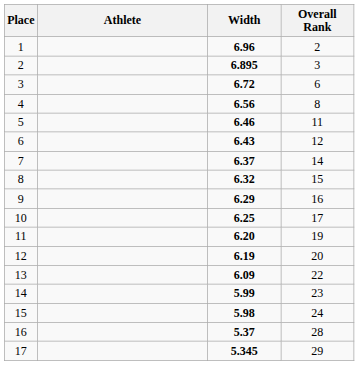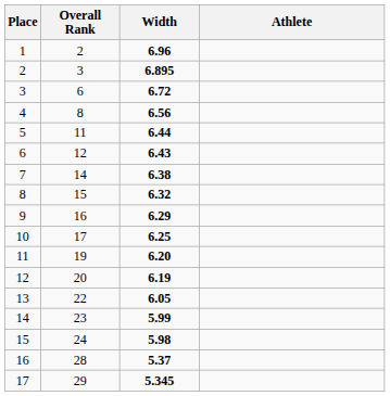 <table class=wikitable style="text-align:center">
 <tr>
 <th width=20>Place</th>
+<th width=90>Overall Rank</th>
+<th width=90>Width</th>
 <th width=220>Athlete</th>
-<th width=90>Width</th>
-<th width=90>Overall Rank</th>
 </tr>
 <tr>
 <td>1</td>
+<td>2</td>
+<td><strong>6.96</strong></td>
 <td align=left></td>
-<td><strong>6.96</strong></td>
-<td>2</td>
 </tr>
 <tr>
 <td>2</td>
+<td>3</td>
+<td><strong>6.895</strong></td>
 <td align=left></td>
-<td><strong>6.895</strong></td>
-<td>3</td>
 </tr>
 <tr>
 <td>3</td>
+<td>6</td>
+<td><strong>6.72</strong></td>
 <td align=left></td>
-<td><strong>6.72</strong></td>
-<td>6</td>
 </tr>
 <tr>
 <td>4</td>
+<td>8</td>
+<td><strong>6.56</strong></td>
 <td align=left></td>
-<td><strong>6.56</strong></td>
-<td>8</td>
 </tr>
 <tr>
 <td>5</td>
+<td>11</td>
+<td><strong>6.44</strong></td>
 <td align=left></td>
-<td><strong>6.46</strong></td>
-<td>11</td>
 </tr>
 <tr>
 <td>6</td>
+<td>12</td>
+<td><strong>6.43</strong></td>
 <td align=left></td>
-<td><strong>6.43</strong></td>
-<td>12</td>
 </tr>
 <tr>
 <td>7</td>
+<td>14</td>
+<td><strong>6.38</strong></td>
 <td align=left></td>
-<td><strong>6.37</strong></td>
-<td>14</td>
 </tr>
 <tr>
 <td>8</td>
+<td>15</td>
+<td><strong>6.32</strong></td>
 <td align=left></td>
-<td><strong>6.32</strong></td>
-<td>15</td>
 </tr>
 <tr>
 <td>9</td>
+<td>16</td>
+<td><strong>6.29</strong></td>
 <td align=left></td>
-<td><strong>6.29</strong></td>
-<td>16</td>
 </tr>
 <tr>
 <td>10</td>
+<td>17</td>
+<td><strong>6.25</strong></td>
 <td align=left></td>
-<td><strong>6.25</strong></td>
-<td>17</td>
 </tr>
 <tr>
 <td>11</td>
+<td>19</td>
+<td><strong>6.20</strong></td>
 <td align=left></td>
-<td><strong>6.20</strong></td>
-<td>19</td>
 </tr>
 <tr>
 <td>12</td>
+<td>20</td>
+<td><strong>6.19</strong></td>
 <td align=left></td>
-<td><strong>6.19</strong></td>
-<td>20</td>
 </tr>
 <tr>
 <td>13</td>
+<td>22</td>
+<td><strong>6.05</strong></td>
 <td align=left></td>
-<td><strong>6.09</strong></td>
-<td>22</td>
 </tr>
 <tr>
 <td>14</td>
+<td>23</td>
+<td><strong>5.99</strong></td>
 <td align=left></td>
-<td><strong>5.99</strong></td>
-<td>23</td>
 </tr>
 <tr>
 <td>15</td>
+<td>24</td>
+<td><strong>5.98</strong></td>
 <td align=left></td>
-<td><strong>5.98</strong></td>
-<td>24</td>
 </tr>
 <tr>
 <td>16</td>
+<td>28</td>
+<td><strong>5.37</strong></td>
 <td align=left></td>
-<td><strong>5.37</strong></td>
-<td>28</td>
 </tr>
 <tr>
 <td>17</td>
+<td>29</td>
+<td><strong>5.345</strong></td>
 <td align=left></td>
-<td><strong>5.345</strong></td>
-<td>29</td>
 </tr>
 </table>
